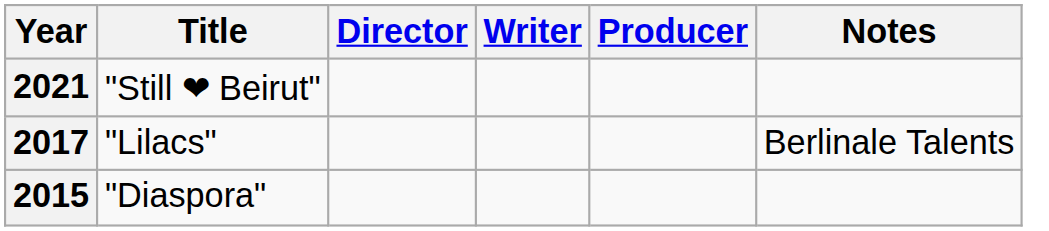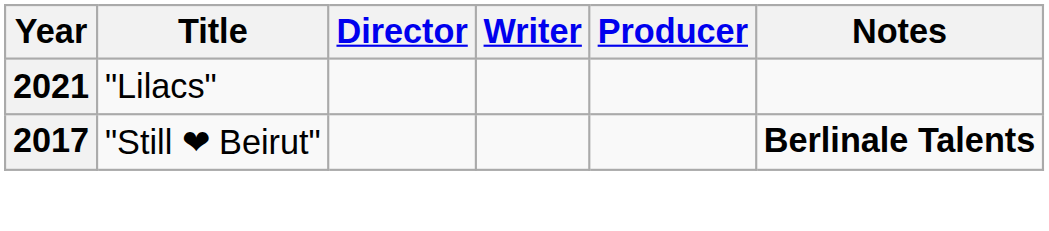 <table class="wikitable plainrowheaders">
 <tr>
 <th scope="col">Year</th>
 <th scope="col">Title</th>
 <th scope="col"><a href='#'>Director</a></th>
 <th scope="col"><a href='#'>Writer</a></th>
 <th scope="col"><a href='#'>Producer</a></th>
 <th scope="col">Notes</th>
 </tr>
 <tr>
 <th scope=row>2021</th>
-<td>"Still ❤ Beirut"</td>
+<td>"Lilacs"</td>
 <td></td>
 <td></td>
 <td></td>
 <td></td>
 </tr>
 <tr>
 <th scope=row>2017</th>
-<td>"Lilacs"</td>
+<td>"Still ❤ Beirut"</td>
 <td></td>
 <td></td>
 <td></td>
-<td>Berlinale Talents</td>
-</tr>
-<tr>
-<th scope=row>2015</th>
-<td>"Diaspora"</td>
-<td></td>
-<td></td>
-<td></td>
-<td></td>
+<td><strong>Berlinale Talents</strong></td>
 </tr>
 </table>
